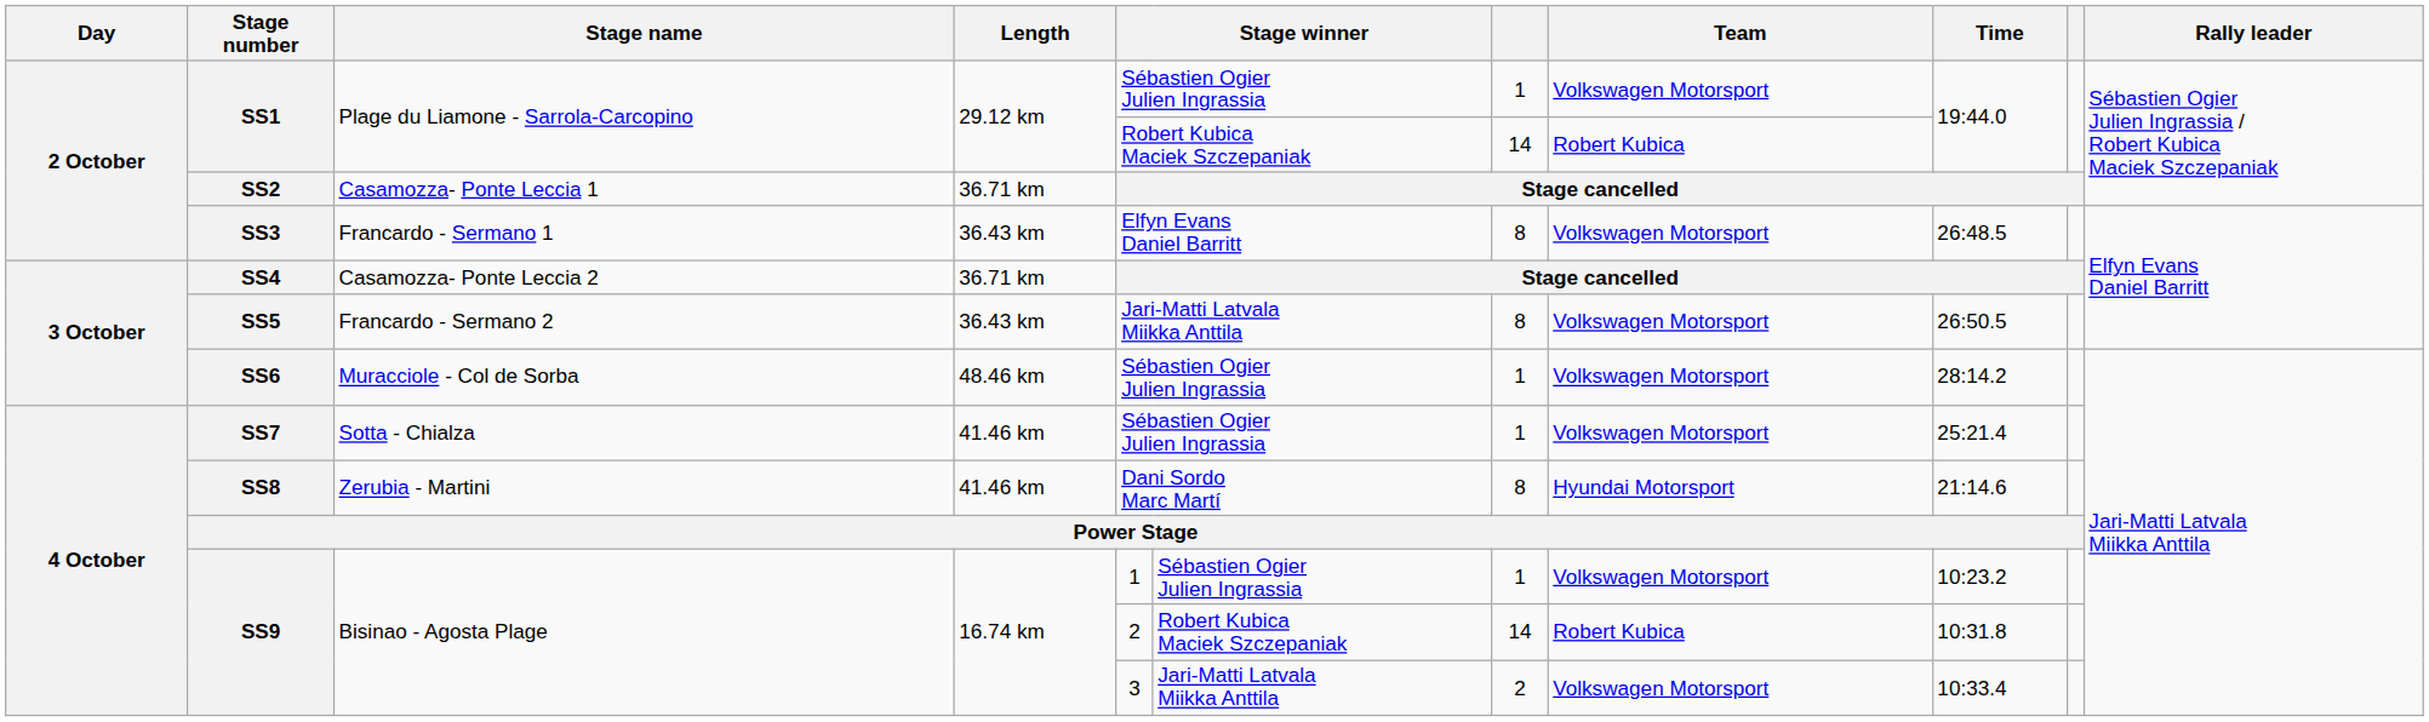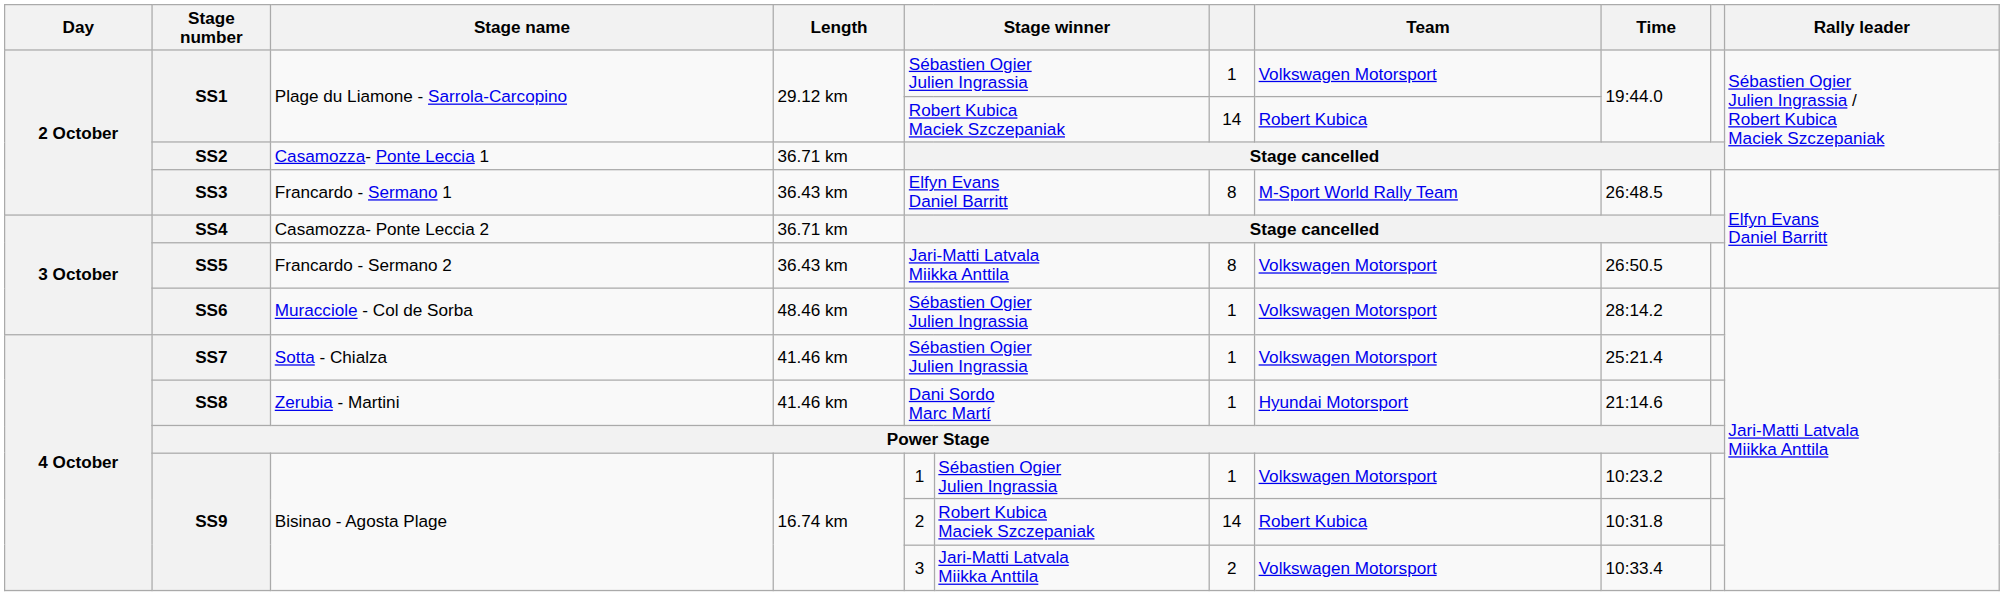 <table class="wikitable" width=100% style="text-align: left; font-size: 85%;">
 <tr>
 <th>Day</th>
 <th>Stage<br>number</th>
 <th>Stage name</th>
 <th>Length</th>
 <th colspan=2>Stage winner</th>
 <th><br></th>
 <th>Team</th>
 <th>Time</th>
 <th></th>
 <th>Rally leader</th>
 </tr>
 <tr>
 <th rowspan="4">2 October</th>
 <th rowspan="2">SS1</th>
 <td rowspan="2"> Plage du Liamone - <a href='#'>Sarrola-Carcopino</a></td>
 <td rowspan="2">29.12 km</td>
 <td colspan=2> <a href='#'>Sébastien Ogier</a><br> <a href='#'>Julien Ingrassia</a></td>
 <td align="center">1</td>
 <td> <a href='#'>Volkswagen Motorsport</a></td>
 <td rowspan="2">19:44.0</td>
 <td rowspan="2"></td>
 <td rowspan="3"> <a href='#'>Sébastien Ogier</a><br> <a href='#'>Julien Ingrassia</a> /<br> <a href='#'>Robert Kubica</a><br> <a href='#'>Maciek Szczepaniak</a></td>
 </tr>
 <tr>
 <td colspan=2> <a href='#'>Robert Kubica</a><br> <a href='#'>Maciek Szczepaniak</a></td>
 <td align="center">14</td>
 <td> <a href='#'>Robert Kubica</a></td>
 </tr>
 <tr>
 <th>SS2</th>
 <td> <a href='#'>Casamozza</a>- <a href='#'>Ponte Leccia</a> 1</td>
 <td>36.71 km</td>
 <th colspan=6>Stage cancelled</th>
 </tr>
 <tr>
 <th>SS3</th>
 <td> Francardo - <a href='#'>Sermano</a> 1</td>
 <td>36.43 km</td>
 <td colspan=2> <a href='#'>Elfyn Evans</a><br> <a href='#'>Daniel Barritt</a></td>
 <td align="center">8</td>
-<td> <a href='#'>Volkswagen Motorsport</a></td>
+<td> <a href='#'>M-Sport World Rally Team</a></td>
 <td>26:48.5</td>
 <td></td>
 <td rowspan=3> <a href='#'>Elfyn Evans</a><br> <a href='#'>Daniel Barritt</a></td>
 </tr>
 <tr>
 <th rowspan="3">3 October</th>
 <th>SS4</th>
 <td> Casamozza- Ponte Leccia 2</td>
 <td>36.71 km</td>
 <th colspan=6>Stage cancelled</th>
 </tr>
 <tr>
 <th>SS5</th>
 <td> Francardo - Sermano 2</td>
 <td>36.43 km</td>
 <td colspan=2> <a href='#'>Jari-Matti Latvala</a><br> <a href='#'>Miikka Anttila</a></td>
 <td align="center">8</td>
 <td> <a href='#'>Volkswagen Motorsport</a></td>
 <td>26:50.5</td>
 <td></td>
 </tr>
 <tr>
 <th>SS6</th>
 <td> <a href='#'>Muracciole</a> - Col de Sorba</td>
 <td>48.46 km</td>
 <td colspan=2> <a href='#'>Sébastien Ogier</a><br> <a href='#'>Julien Ingrassia</a></td>
 <td align="center">1</td>
 <td> <a href='#'>Volkswagen Motorsport</a></td>
 <td>28:14.2</td>
 <td></td>
 <td rowspan=7> <a href='#'>Jari-Matti Latvala</a><br> <a href='#'>Miikka Anttila</a></td>
 </tr>
 <tr>
 <th rowspan="6">4 October</th>
 <th>SS7</th>
 <td> <a href='#'>Sotta</a> - Chialza</td>
 <td>41.46 km</td>
 <td colspan=2> <a href='#'>Sébastien Ogier</a><br> <a href='#'>Julien Ingrassia</a></td>
 <td align="center">1</td>
 <td> <a href='#'>Volkswagen Motorsport</a></td>
 <td>25:21.4</td>
 <td></td>
 </tr>
 <tr>
 <th>SS8</th>
 <td> <a href='#'>Zerubia</a> - Martini</td>
 <td>41.46 km</td>
 <td colspan=2> <a href='#'>Dani Sordo</a><br> <a href='#'>Marc Martí</a></td>
-<td align="center">8</td>
+<td align="center">1</td>
 <td> <a href='#'>Hyundai Motorsport</a></td>
 <td>21:14.6</td>
 <td></td>
 </tr>
 <tr>
 <th colspan=9>Power Stage</th>
 </tr>
 <tr>
 <th rowspan=3>SS9</th>
 <td rowspan=3> Bisinao - Agosta Plage</td>
 <td rowspan=3>16.74 km</td>
 <td align="center">1</td>
 <td> <a href='#'>Sébastien Ogier</a><br> <a href='#'>Julien Ingrassia</a></td>
 <td align="center">1</td>
 <td> <a href='#'>Volkswagen Motorsport</a></td>
 <td>10:23.2</td>
 <td></td>
 </tr>
 <tr>
 <td align="center">2</td>
 <td> <a href='#'>Robert Kubica</a><br> <a href='#'>Maciek Szczepaniak</a></td>
 <td align="center">14</td>
 <td> <a href='#'>Robert Kubica</a></td>
 <td>10:31.8</td>
 <td></td>
 </tr>
 <tr>
 <td align="center">3</td>
 <td> <a href='#'>Jari-Matti Latvala</a><br> <a href='#'>Miikka Anttila</a></td>
 <td align="center">2</td>
 <td> <a href='#'>Volkswagen Motorsport</a></td>
 <td>10:33.4</td>
 <td></td>
 </tr>
 </table>
